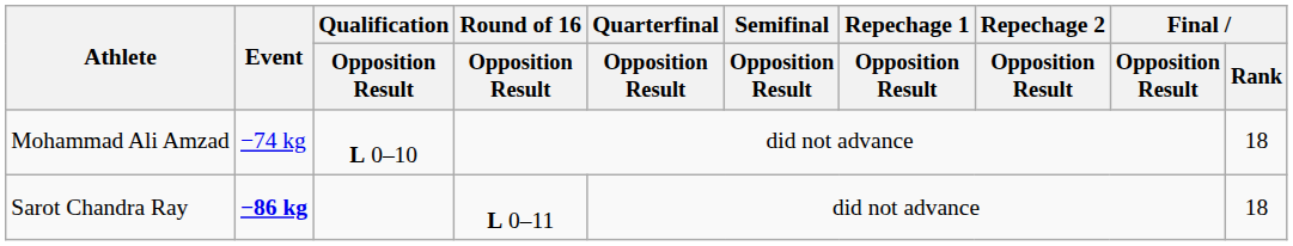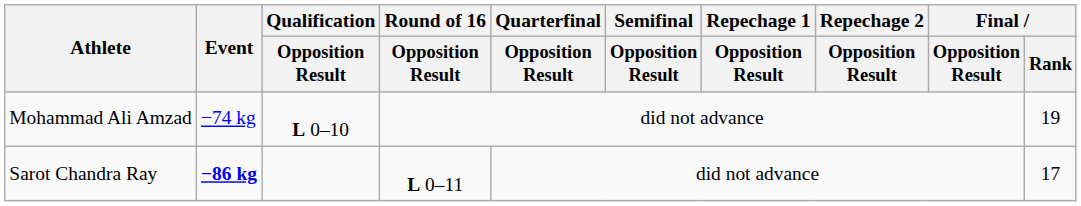 <table class=wikitable style=font-size:85%;text-align:center>
 <tr>
 <th rowspan="2">Athlete</th>
 <th rowspan="2">Event</th>
 <th>Qualification</th>
 <th>Round of 16</th>
 <th>Quarterfinal</th>
 <th>Semifinal</th>
 <th>Repechage 1</th>
 <th>Repechage 2</th>
 <th colspan=2>Final / </th>
 </tr>
 <tr style="font-size: 95%">
 <th>Opposition<br>Result</th>
 <th>Opposition<br>Result</th>
 <th>Opposition<br>Result</th>
 <th>Opposition<br>Result</th>
 <th>Opposition<br>Result</th>
 <th>Opposition<br>Result</th>
 <th>Opposition<br>Result</th>
 <th>Rank</th>
 </tr>
 <tr>
 <td align=left>Mohammad Ali Amzad</td>
 <td align=left><a href='#'>−74 kg</a></td>
 <td><br><strong>L</strong> 0–10</td>
 <td colspan=6>did not advance</td>
-<td>18</td>
+<td>19</td>
 </tr>
 <tr>
 <td align=left>Sarot Chandra Ray</td>
 <td align=left><strong><a href='#'>−86 kg</a></strong></td>
 <td></td>
 <td><br><strong>L</strong> 0–11</td>
 <td colspan=5>did not advance</td>
-<td>18</td>
+<td>17</td>
 </tr>
 </table>
